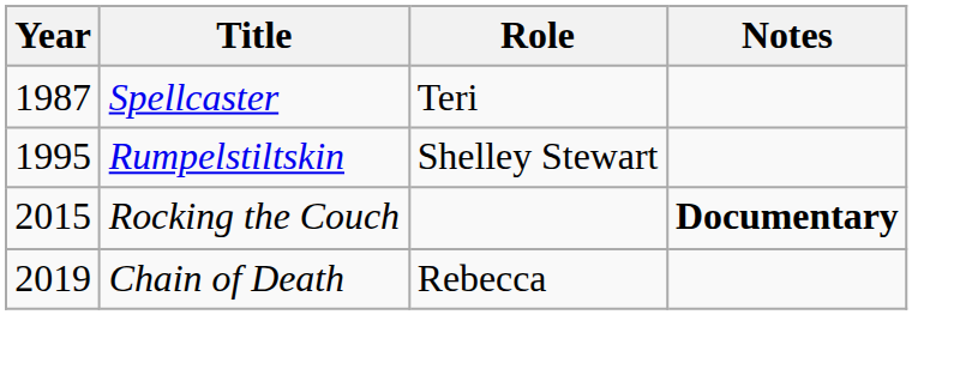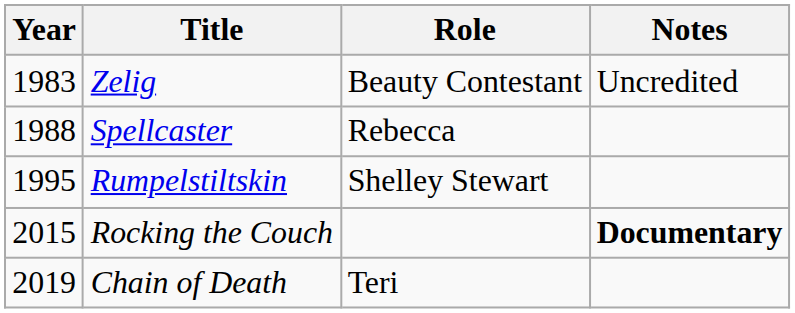 <table class="wikitable sortable">
 <tr>
 <th>Year</th>
 <th>Title</th>
 <th>Role</th>
 <th>Notes</th>
 </tr>
 <tr>
-<td>1987</td>
+<td>1983</td>
+<td><em><a href='#'>Zelig</a></em></td>
+<td>Beauty Contestant</td>
+<td>Uncredited</td>
+</tr>
+<tr>
+<td>1988</td>
 <td><a href='#'><em>Spellcaster</em></a></td>
-<td>Teri</td>
+<td>Rebecca</td>
 <td></td>
 </tr>
 <tr>
 <td>1995</td>
 <td><a href='#'><em>Rumpelstiltskin</em></a></td>
 <td>Shelley Stewart</td>
 <td></td>
 </tr>
 <tr>
 <td>2015</td>
 <td><em>Rocking the Couch</em></td>
 <td></td>
 <td><strong>Documentary</strong></td>
 </tr>
 <tr>
 <td>2019</td>
 <td><em>Chain of Death</em></td>
-<td>Rebecca</td>
+<td>Teri</td>
 <td></td>
 </tr>
 </table>
